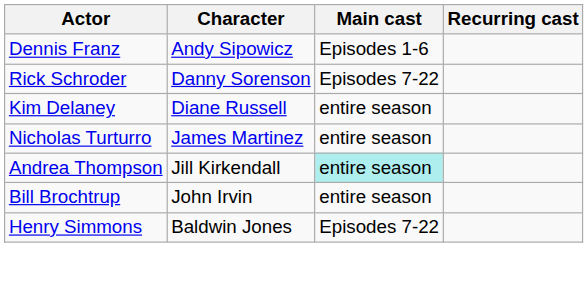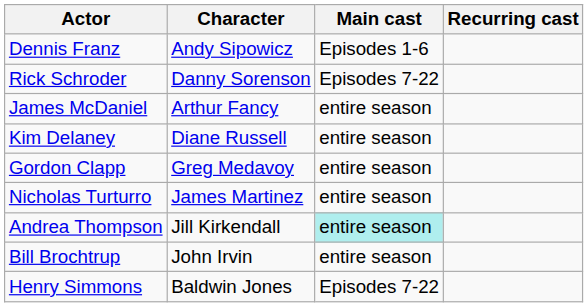 <table class="wikitable sortable" border="1">
 <tr>
 <th>Actor</th>
 <th>Character</th>
 <th>Main cast</th>
 <th>Recurring cast</th>
 </tr>
 <tr>
 <td><a href='#'>Dennis Franz</a></td>
 <td><a href='#'>Andy Sipowicz</a></td>
 <td>Episodes 1-6</td>
 <td></td>
 </tr>
 <tr>
 <td><a href='#'>Rick Schroder</a></td>
 <td><a href='#'>Danny Sorenson</a></td>
 <td>Episodes 7-22</td>
 <td></td>
 </tr>
 <tr>
+<td><a href='#'>James McDaniel</a></td>
+<td><a href='#'>Arthur Fancy</a></td>
+<td>entire season</td>
+<td></td>
+</tr>
+<tr>
 <td><a href='#'>Kim Delaney</a></td>
 <td><a href='#'>Diane Russell</a></td>
+<td>entire season</td>
+<td></td>
+</tr>
+<tr>
+<td><a href='#'>Gordon Clapp</a></td>
+<td><a href='#'>Greg Medavoy</a></td>
 <td>entire season</td>
 <td></td>
 </tr>
 <tr>
 <td><a href='#'>Nicholas Turturro</a></td>
 <td><a href='#'>James Martinez</a></td>
 <td>entire season</td>
 <td></td>
 </tr>
 <tr>
 <td><a href='#'>Andrea Thompson</a></td>
 <td>Jill Kirkendall</td>
 <td style="background: paleturquoise;">entire season</td>
 <td></td>
 </tr>
 <tr>
 <td><a href='#'>Bill Brochtrup</a></td>
 <td>John Irvin</td>
 <td>entire season</td>
 <td></td>
 </tr>
 <tr>
 <td><a href='#'>Henry Simmons</a></td>
 <td>Baldwin Jones</td>
 <td>Episodes 7-22</td>
 <td></td>
 </tr>
 </table>
